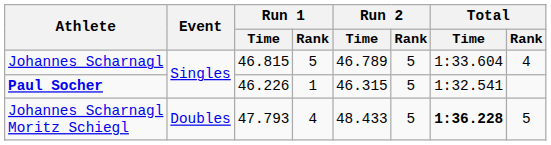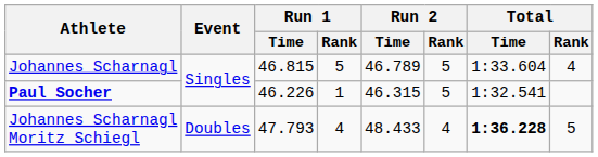 <table class="wikitable" style="font-size:90%">
 <tr>
 <th rowspan="2">Athlete</th>
 <th rowspan="2">Event</th>
 <th colspan="2">Run 1</th>
 <th colspan="2">Run 2</th>
 <th colspan="2">Total</th>
 </tr>
 <tr style="font-size:95%">
 <th>Time</th>
 <th>Rank</th>
 <th>Time</th>
 <th>Rank</th>
 <th>Time</th>
 <th>Rank</th>
 </tr>
 <tr align="center">
 <td align="left"><a href='#'>Johannes Scharnagl</a></td>
 <td rowspan="2" align="left"><a href='#'>Singles</a></td>
 <td>46.815</td>
 <td>5</td>
 <td>46.789</td>
 <td>5</td>
 <td>1:33.604</td>
 <td>4</td>
 </tr>
 <tr align="center">
 <td align="left"><strong><a href='#'>Paul Socher</a></strong></td>
 <td>46.226</td>
 <td>1</td>
 <td>46.315</td>
 <td>5</td>
 <td>1:32.541</td>
 <td></td>
 </tr>
 <tr align="center">
 <td align="left"><a href='#'>Johannes Scharnagl</a><br><a href='#'>Moritz Schiegl</a></td>
 <td align="left"><a href='#'>Doubles</a></td>
 <td>47.793</td>
 <td>4</td>
 <td>48.433</td>
-<td>5</td>
+<td>4</td>
 <td><strong>1:36.228</strong></td>
 <td>5</td>
 </tr>
 </table>
